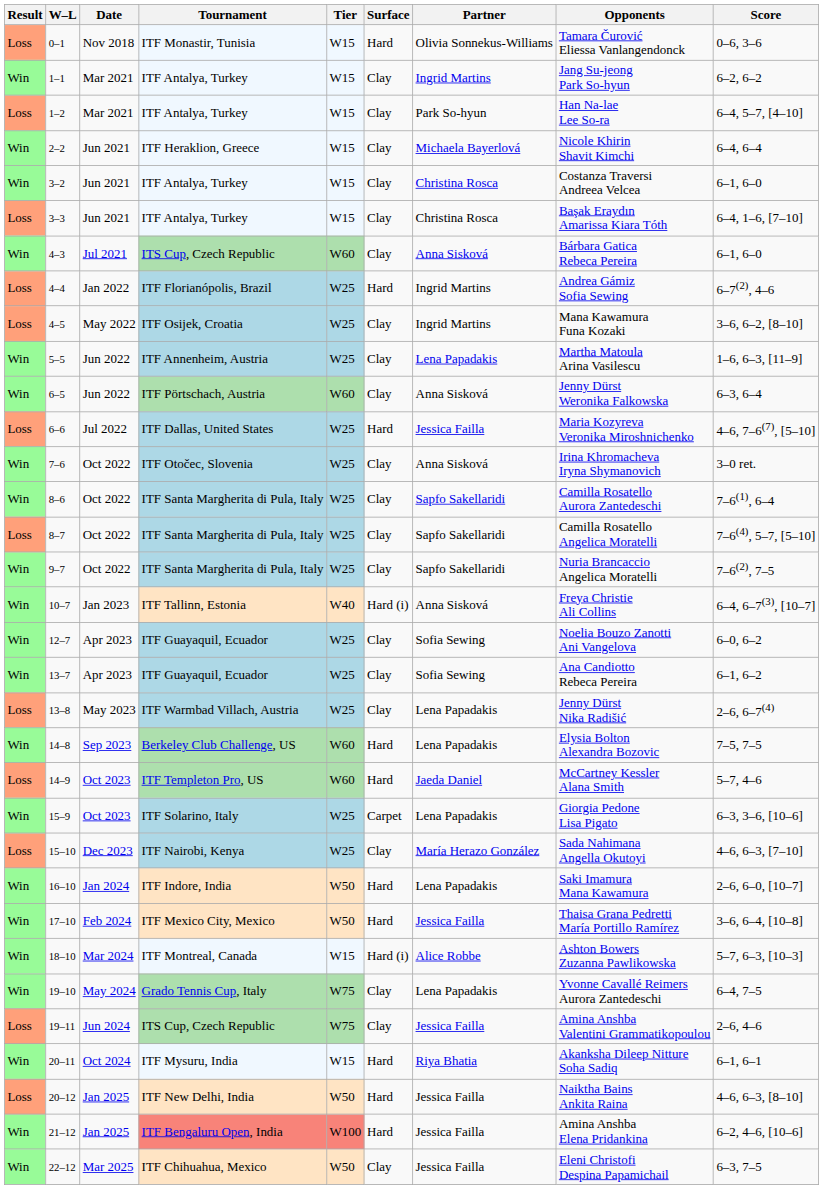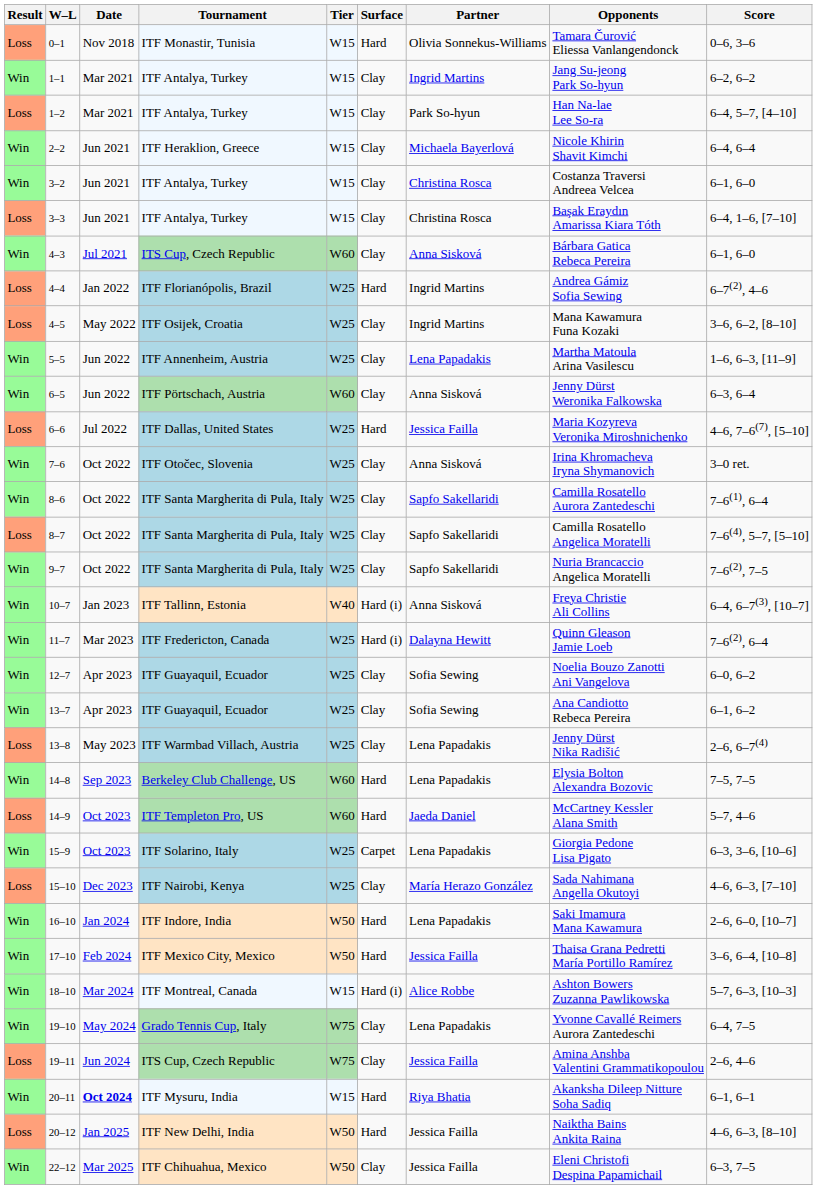 <table class="sortable wikitable nowrap">
 <tr>
 <th>Result</th>
 <th class="unsortable">W–L</th>
 <th>Date</th>
 <th>Tournament</th>
 <th>Tier</th>
 <th>Surface</th>
 <th>Partner</th>
 <th>Opponents</th>
 <th class="unsortable">Score</th>
 </tr>
 <tr>
 <td style="background:#ffa07a">Loss</td>
 <td><small>0–1</small></td>
 <td>Nov 2018</td>
 <td style="background:#f0f8ff;">ITF Monastir, Tunisia</td>
 <td style="background:#f0f8ff;">W15</td>
 <td>Hard</td>
 <td> Olivia Sonnekus-Williams</td>
 <td> <a href='#'>Tamara Čurović</a> <br>  Eliessa Vanlangendonck</td>
 <td>0–6, 3–6</td>
 </tr>
 <tr>
 <td style="background:#98fb98;">Win</td>
 <td><small>1–1</small></td>
 <td>Mar 2021</td>
 <td style="background:#f0f8ff;">ITF Antalya, Turkey</td>
 <td style="background:#f0f8ff;">W15</td>
 <td>Clay</td>
 <td> <a href='#'>Ingrid Martins</a></td>
 <td> <a href='#'>Jang Su-jeong</a> <br>  <a href='#'>Park So-hyun</a></td>
 <td>6–2, 6–2</td>
 </tr>
 <tr>
 <td style="background:#ffa07a">Loss</td>
 <td><small>1–2</small></td>
 <td>Mar 2021</td>
 <td style="background:#f0f8ff;">ITF Antalya, Turkey</td>
 <td style="background:#f0f8ff;">W15</td>
 <td>Clay</td>
 <td> Park So-hyun</td>
 <td> <a href='#'>Han Na-lae</a> <br>  <a href='#'>Lee So-ra</a></td>
 <td>6–4, 5–7, [4–10]</td>
 </tr>
 <tr>
 <td style="background:#98fb98;">Win</td>
 <td><small>2–2</small></td>
 <td>Jun 2021</td>
 <td style="background:#f0f8ff;">ITF Heraklion, Greece</td>
 <td style="background:#f0f8ff;">W15</td>
 <td>Clay</td>
 <td> <a href='#'>Michaela Bayerlová</a></td>
 <td> <a href='#'>Nicole Khirin</a> <br>  <a href='#'>Shavit Kimchi</a></td>
 <td>6–4, 6–4</td>
 </tr>
 <tr>
 <td style="background:#98fb98;">Win</td>
 <td><small>3–2</small></td>
 <td>Jun 2021</td>
 <td style="background:#f0f8ff;">ITF Antalya, Turkey</td>
 <td style="background:#f0f8ff;">W15</td>
 <td>Clay</td>
 <td> <a href='#'>Christina Rosca</a></td>
 <td> Costanza Traversi <br>  Andreea Velcea</td>
 <td>6–1, 6–0</td>
 </tr>
 <tr>
 <td style="background:#ffa07a">Loss</td>
 <td><small>3–3</small></td>
 <td>Jun 2021</td>
 <td style="background:#f0f8ff;">ITF Antalya, Turkey</td>
 <td style="background:#f0f8ff;">W15</td>
 <td>Clay</td>
 <td> Christina Rosca</td>
 <td> <a href='#'>Başak Eraydın</a> <br>  <a href='#'>Amarissa Kiara Tóth</a></td>
 <td>6–4, 1–6, [7–10]</td>
 </tr>
 <tr>
 <td style="background:#98fb98;">Win</td>
 <td><small>4–3</small></td>
 <td><a href='#'>Jul 2021</a></td>
 <td style="background:#addfad;"><a href='#'>ITS Cup</a>, Czech Republic</td>
 <td style="background:#addfad;">W60</td>
 <td>Clay</td>
 <td> <a href='#'>Anna Sisková</a></td>
 <td> <a href='#'>Bárbara Gatica</a> <br>  <a href='#'>Rebeca Pereira</a></td>
 <td>6–1, 6–0</td>
 </tr>
 <tr>
 <td style="background:#ffa07a">Loss</td>
 <td><small>4–4</small></td>
 <td>Jan 2022</td>
 <td style="background:lightblue;">ITF Florianópolis, Brazil</td>
 <td style="background:lightblue;">W25</td>
 <td>Hard</td>
 <td> Ingrid Martins</td>
 <td> <a href='#'>Andrea Gámiz</a> <br>  <a href='#'>Sofia Sewing</a></td>
 <td>6–7<sup>(2)</sup>, 4–6</td>
 </tr>
 <tr>
 <td style="background:#ffa07a">Loss</td>
 <td><small>4–5</small></td>
 <td>May 2022</td>
 <td style="background:lightblue;">ITF Osijek, Croatia</td>
 <td style="background:lightblue;">W25</td>
 <td>Clay</td>
 <td> Ingrid Martins</td>
 <td> Mana Kawamura <br>  Funa Kozaki</td>
 <td>3–6, 6–2, [8–10]</td>
 </tr>
 <tr>
 <td style="background:#98fb98;">Win</td>
 <td><small>5–5</small></td>
 <td>Jun 2022</td>
 <td style="background:lightblue;">ITF Annenheim, Austria</td>
 <td style="background:lightblue;">W25</td>
 <td>Clay</td>
 <td> <a href='#'>Lena Papadakis</a></td>
 <td> <a href='#'>Martha Matoula</a> <br>  Arina Vasilescu</td>
 <td>1–6, 6–3, [11–9]</td>
 </tr>
 <tr>
 <td style="background:#98fb98;">Win</td>
 <td><small>6–5</small></td>
 <td>Jun 2022</td>
 <td style="background:#addfad;">ITF Pörtschach, Austria</td>
 <td style="background:#addfad;">W60</td>
 <td>Clay</td>
 <td> Anna Sisková</td>
 <td> <a href='#'>Jenny Dürst</a> <br>  <a href='#'>Weronika Falkowska</a></td>
 <td>6–3, 6–4</td>
 </tr>
 <tr>
 <td style="background:#ffa07a">Loss</td>
 <td><small>6–6</small></td>
 <td>Jul 2022</td>
 <td style="background:lightblue;">ITF Dallas, United States</td>
 <td style="background:lightblue;">W25</td>
 <td>Hard</td>
 <td> <a href='#'>Jessica Failla</a></td>
 <td> <a href='#'>Maria Kozyreva</a> <br>  <a href='#'>Veronika Miroshnichenko</a></td>
 <td>4–6, 7–6<sup>(7)</sup>, [5–10]</td>
 </tr>
 <tr>
 <td style="background:#98fb98;">Win</td>
 <td><small>7–6</small></td>
 <td>Oct 2022</td>
 <td style="background:lightblue;">ITF Otočec, Slovenia</td>
 <td style="background:lightblue;">W25</td>
 <td>Clay</td>
 <td> Anna Sisková</td>
 <td> <a href='#'>Irina Khromacheva</a> <br>  <a href='#'>Iryna Shymanovich</a></td>
 <td>3–0 ret.</td>
 </tr>
 <tr>
 <td style="background:#98fb98;">Win</td>
 <td><small>8–6</small></td>
 <td>Oct 2022</td>
 <td style="background:lightblue;">ITF Santa Margherita di Pula, Italy</td>
 <td style="background:lightblue;">W25</td>
 <td>Clay</td>
 <td> <a href='#'>Sapfo Sakellaridi</a></td>
 <td> <a href='#'>Camilla Rosatello</a> <br>  <a href='#'>Aurora Zantedeschi</a></td>
 <td>7–6<sup>(1)</sup>, 6–4</td>
 </tr>
 <tr>
 <td style="background:#ffa07a">Loss</td>
 <td><small>8–7</small></td>
 <td>Oct 2022</td>
 <td style="background:lightblue;">ITF Santa Margherita di Pula, Italy</td>
 <td style="background:lightblue;">W25</td>
 <td>Clay</td>
 <td> Sapfo Sakellaridi</td>
 <td> Camilla Rosatello <br>  <a href='#'>Angelica Moratelli</a></td>
 <td>7–6<sup>(4)</sup>, 5–7, [5–10]</td>
 </tr>
 <tr>
 <td style="background:#98fb98;">Win</td>
 <td><small>9–7</small></td>
 <td>Oct 2022</td>
 <td style="background:lightblue;">ITF Santa Margherita di Pula, Italy</td>
 <td style="background:lightblue;">W25</td>
 <td>Clay</td>
 <td> Sapfo Sakellaridi</td>
 <td> <a href='#'>Nuria Brancaccio</a> <br>  Angelica Moratelli</td>
 <td>7–6<sup>(2)</sup>, 7–5</td>
 </tr>
 <tr>
 <td style="background:#98fb98;">Win</td>
 <td><small>10–7</small></td>
 <td>Jan 2023</td>
 <td style="background:#ffe4c4;">ITF Tallinn, Estonia</td>
 <td style="background:#ffe4c4;">W40</td>
 <td>Hard (i)</td>
 <td> Anna Sisková</td>
 <td> <a href='#'>Freya Christie</a> <br>  <a href='#'>Ali Collins</a></td>
 <td>6–4, 6–7<sup>(3)</sup>, [10–7]</td>
 </tr>
 <tr>
 <td style="background:#98fb98;">Win</td>
+<td><small>11–7</small></td>
+<td>Mar 2023</td>
+<td style="background:lightblue;">ITF Fredericton, Canada</td>
+<td style="background:lightblue;">W25</td>
+<td>Hard (i)</td>
+<td> <a href='#'>Dalayna Hewitt</a></td>
+<td> <a href='#'>Quinn Gleason</a> <br>  <a href='#'>Jamie Loeb</a></td>
+<td>7–6<sup>(2)</sup>, 6–4</td>
+</tr>
+<tr>
+<td style="background:#98fb98;">Win</td>
 <td><small>12–7</small></td>
 <td>Apr 2023</td>
 <td style="background:lightblue;">ITF Guayaquil, Ecuador</td>
 <td style="background:lightblue;">W25</td>
 <td>Clay</td>
 <td> Sofia Sewing</td>
 <td> <a href='#'>Noelia Bouzo Zanotti</a> <br>  <a href='#'>Ani Vangelova</a></td>
 <td>6–0, 6–2</td>
 </tr>
 <tr>
 <td style="background:#98fb98;">Win</td>
 <td><small>13–7</small></td>
 <td>Apr 2023</td>
 <td style="background:lightblue;">ITF Guayaquil, Ecuador</td>
 <td style="background:lightblue;">W25</td>
 <td>Clay</td>
 <td> Sofia Sewing</td>
 <td> <a href='#'>Ana Candiotto</a> <br>  Rebeca Pereira</td>
 <td>6–1, 6–2</td>
 </tr>
 <tr>
 <td style="background:#ffa07a">Loss</td>
 <td><small>13–8</small></td>
 <td>May 2023</td>
 <td style="background:lightblue;">ITF Warmbad Villach, Austria</td>
 <td style="background:lightblue;">W25</td>
 <td>Clay</td>
 <td> Lena Papadakis</td>
 <td> <a href='#'>Jenny Dürst</a> <br>  <a href='#'>Nika Radišić</a></td>
 <td>2–6, 6–7<sup>(4)</sup></td>
 </tr>
 <tr>
 <td style="background:#98fb98;">Win</td>
 <td><small>14–8</small></td>
 <td><a href='#'>Sep 2023</a></td>
 <td style="background:#addfad;"><a href='#'>Berkeley Club Challenge</a>, US</td>
 <td style="background:#addfad;">W60</td>
 <td>Hard</td>
 <td> Lena Papadakis</td>
 <td> <a href='#'>Elysia Bolton</a> <br>  <a href='#'>Alexandra Bozovic</a></td>
 <td>7–5, 7–5</td>
 </tr>
 <tr>
 <td style="background:#ffa07a;">Loss</td>
 <td><small>14–9</small></td>
 <td><a href='#'>Oct 2023</a></td>
 <td style="background:#addfad;"><a href='#'>ITF Templeton Pro</a>, US</td>
 <td style="background:#addfad;">W60</td>
 <td>Hard</td>
 <td> <a href='#'>Jaeda Daniel</a></td>
 <td> <a href='#'>McCartney Kessler</a> <br>  <a href='#'>Alana Smith</a></td>
 <td>5–7, 4–6</td>
 </tr>
 <tr>
 <td style="background:#98fb98;">Win</td>
 <td><small>15–9</small></td>
 <td><a href='#'>Oct 2023</a></td>
 <td style="background:lightblue;">ITF Solarino, Italy</td>
 <td style="background:lightblue;">W25</td>
 <td>Carpet</td>
 <td> Lena Papadakis</td>
 <td> <a href='#'>Giorgia Pedone</a> <br>  <a href='#'>Lisa Pigato</a></td>
 <td>6–3, 3–6, [10–6]</td>
 </tr>
 <tr>
 <td style="background:#ffa07a;">Loss</td>
 <td><small>15–10</small></td>
 <td><a href='#'>Dec 2023</a></td>
 <td style="background:lightblue;">ITF Nairobi, Kenya</td>
 <td style="background:lightblue;">W25</td>
 <td>Clay</td>
 <td> <a href='#'>María Herazo González</a></td>
 <td> <a href='#'>Sada Nahimana</a> <br>  <a href='#'>Angella Okutoyi</a></td>
 <td>4–6, 6–3, [7–10]</td>
 </tr>
 <tr>
 <td style="background:#98fb98;">Win</td>
 <td><small>16–10</small></td>
 <td><a href='#'>Jan 2024</a></td>
 <td style="background:#ffe4c4;">ITF Indore, India</td>
 <td style="background:#ffe4c4;">W50</td>
 <td>Hard</td>
 <td> Lena Papadakis</td>
 <td> <a href='#'>Saki Imamura</a> <br>  <a href='#'>Mana Kawamura</a></td>
 <td>2–6, 6–0, [10–7]</td>
 </tr>
 <tr>
 <td style="background:#98fb98;">Win</td>
 <td><small>17–10</small></td>
 <td><a href='#'>Feb 2024</a></td>
 <td style="background:#ffe4c4;">ITF Mexico City, Mexico</td>
 <td style="background:#ffe4c4;">W50</td>
 <td>Hard</td>
 <td> <a href='#'>Jessica Failla</a></td>
 <td> <a href='#'>Thaisa Grana Pedretti</a> <br>  <a href='#'>María Portillo Ramírez</a></td>
 <td>3–6, 6–4, [10–8]</td>
 </tr>
 <tr>
 <td style="background:#98fb98;">Win</td>
 <td><small>18–10</small></td>
 <td><a href='#'>Mar 2024</a></td>
 <td style="background:#f0f8ff;">ITF Montreal, Canada</td>
 <td style="background:#f0f8ff;">W15</td>
 <td>Hard (i)</td>
 <td> <a href='#'>Alice Robbe</a></td>
 <td> <a href='#'>Ashton Bowers</a> <br>  <a href='#'>Zuzanna Pawlikowska</a></td>
 <td>5–7, 6–3, [10–3]</td>
 </tr>
 <tr>
 <td style="background:#98fb98;">Win</td>
 <td><small>19–10</small></td>
 <td><a href='#'>May 2024</a></td>
 <td bgcolor=addfad><a href='#'>Grado Tennis Cup</a>, Italy</td>
 <td bgcolor=addfad>W75</td>
 <td>Clay</td>
 <td> Lena Papadakis</td>
 <td> <a href='#'>Yvonne Cavallé Reimers</a> <br>  Aurora Zantedeschi</td>
 <td>6–4, 7–5</td>
 </tr>
 <tr>
 <td style="background:#ffa07a;">Loss</td>
 <td><small>19–11</small></td>
 <td><a href='#'>Jun 2024</a></td>
 <td bgcolor=addfad>ITS Cup, Czech Republic</td>
 <td bgcolor=addfad>W75</td>
 <td>Clay</td>
 <td> <a href='#'>Jessica Failla</a></td>
 <td> <a href='#'>Amina Anshba</a> <br>  <a href='#'>Valentini Grammatikopoulou</a></td>
 <td>2–6, 4–6</td>
 </tr>
 <tr>
 <td style="background:#98fb98;">Win</td>
 <td><small>20–11</small></td>
-<td><a href='#'>Oct 2024</a></td>
+<td><strong><a href='#'>Oct 2024</a></strong></td>
 <td style="background:#f0f8ff;">ITF Mysuru, India</td>
 <td style="background:#f0f8ff;">W15</td>
 <td>Hard</td>
 <td> <a href='#'>Riya Bhatia</a></td>
 <td> <a href='#'>Akanksha Dileep Nitture</a> <br>  <a href='#'>Soha Sadiq</a></td>
 <td>6–1, 6–1</td>
 </tr>
 <tr>
 <td style="background:#ffa07a;">Loss</td>
 <td><small>20–12</small></td>
 <td><a href='#'>Jan 2025</a></td>
 <td style="background:#ffe4c4;">ITF New Delhi, India</td>
 <td style="background:#ffe4c4;">W50</td>
 <td>Hard</td>
 <td> Jessica Failla</td>
 <td> <a href='#'>Naiktha Bains</a> <br>  <a href='#'>Ankita Raina</a></td>
 <td>4–6, 6–3, [8–10]</td>
 </tr>
 <tr>
 <td style="background:#98fb98;">Win</td>
-<td><small>21–12</small></td>
-<td><a href='#'>Jan 2025</a></td>
-<td style="background:#f88379;"><a href='#'>ITF Bengaluru Open</a>, India</td>
-<td style="background:#f88379;">W100</td>
-<td>Hard</td>
-<td> Jessica Failla</td>
-<td> Amina Anshba <br>  <a href='#'>Elena Pridankina</a></td>
-<td>6–2, 4–6, [10–6]</td>
-</tr>
-<tr>
-<td style="background:#98fb98;">Win</td>
 <td><small>22–12</small></td>
 <td><a href='#'>Mar 2025</a></td>
 <td style="background:#ffe4c4;">ITF Chihuahua, Mexico</td>
 <td style="background:#ffe4c4;">W50</td>
 <td>Clay</td>
 <td> Jessica Failla</td>
 <td> <a href='#'>Eleni Christofi</a> <br>  <a href='#'>Despina Papamichail</a></td>
 <td>6–3, 7–5</td>
 </tr>
 </table>
